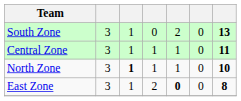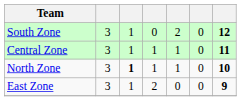 <table class="wikitable" style="text-align:center">
 <tr>
 <th style="width:120px">Team</th>
 <th style="width:25px"></th>
 <th style="width:25px"></th>
 <th style="width:25px"></th>
 <th style="width:25px"></th>
 <th style="width:25px"></th>
 <th style="width:25px"></th>
 </tr>
 <tr style="background:#cfc;">
 <td style="text-align:left"><a href='#'>South Zone</a></td>
 <td>3</td>
 <td>1</td>
 <td>0</td>
 <td>2</td>
 <td>0</td>
-<td><strong>13</strong></td>
+<td><strong>12</strong></td>
 </tr>
 <tr style="background:#cfc;">
 <td style="text-align:left"><a href='#'>Central Zone</a></td>
 <td>3</td>
 <td>1</td>
 <td>1</td>
 <td>1</td>
 <td>0</td>
 <td><strong>11</strong></td>
 </tr>
 <tr>
 <td style="text-align:left"><a href='#'>North Zone</a></td>
 <td>3</td>
 <td><strong>1</strong></td>
 <td>1</td>
 <td>1</td>
 <td>0</td>
 <td><strong>10</strong></td>
 </tr>
 <tr>
 <td style="text-align:left"><a href='#'>East Zone</a></td>
 <td>3</td>
 <td>1</td>
 <td>2</td>
-<td><strong>0</strong></td>
 <td>0</td>
-<td><strong>8</strong></td>
+<td>0</td>
+<td><strong>9</strong></td>
 </tr>
 <tr>
 </tr>
 </table>
